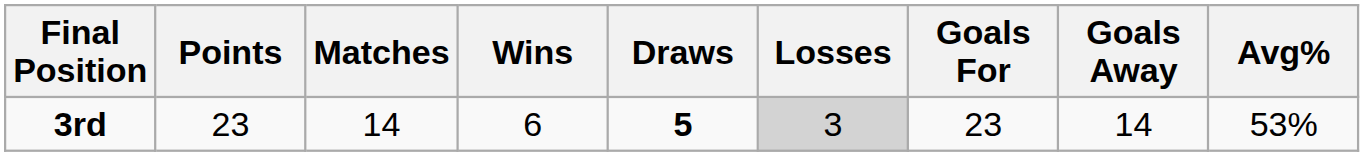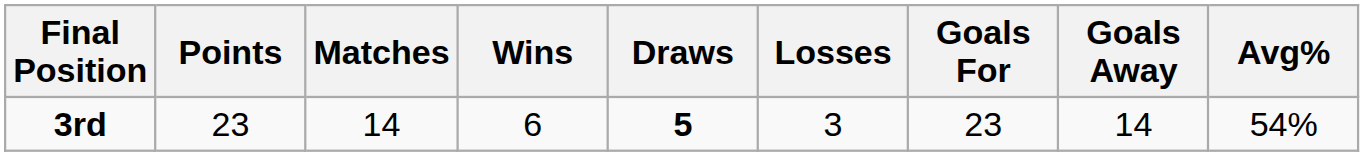 <table class="wikitable" style="font-size: 95%; text-align: center;">
 <tr>
 <th width=60>Final Position</th>
 <th width=60>Points</th>
 <th width=60>Matches</th>
 <th width=60>Wins</th>
 <th width=60>Draws</th>
 <th width=60>Losses</th>
 <th width=60>Goals For</th>
 <th width=60>Goals Away</th>
 <th width=60>Avg%</th>
 </tr>
 <tr>
 <td><strong>3rd</strong></td>
 <td>23</td>
 <td>14</td>
 <td>6</td>
 <td><strong>5</strong></td>
-<td style="background: lightgrey;">3</td>
+<td>3</td>
 <td>23</td>
 <td>14</td>
-<td>53%</td>
+<td>54%</td>
 </tr>
 </table>
